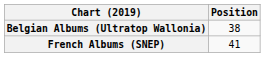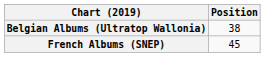 <table class="wikitable sortable plainrowheaders" style="text-align:center">
 <tr>
 <th scope="col">Chart (2019)</th>
 <th scope="col">Position</th>
 </tr>
 <tr>
 <th scope="row">Belgian Albums (Ultratop Wallonia)</th>
 <td>38</td>
 </tr>
 <tr>
 <th scope="row">French Albums (SNEP)</th>
-<td>41</td>
+<td>45</td>
 </tr>
 </table>
